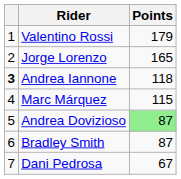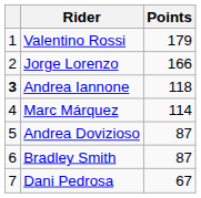 <table class="wikitable" style="font-size: 95%;">
 <tr>
 <th></th>
 <th>Rider</th>
 <th>Points</th>
 </tr>
 <tr>
 <td align=center>1</td>
 <td> <a href='#'>Valentino Rossi</a></td>
 <td align=right>179</td>
 </tr>
 <tr>
 <td align=center>2</td>
 <td> <a href='#'>Jorge Lorenzo</a></td>
-<td align=right>165</td>
+<td align=right>166</td>
 </tr>
 <tr>
 <td align=center><strong>3</strong></td>
 <td> <a href='#'>Andrea Iannone</a></td>
 <td align=right>118</td>
 </tr>
 <tr>
 <td align=center>4</td>
 <td> <a href='#'>Marc Márquez</a></td>
-<td align=right>115</td>
+<td align=right>114</td>
 </tr>
 <tr>
 <td align=center>5</td>
 <td> <a href='#'>Andrea Dovizioso</a></td>
-<td align=right style="background: lightgreen;">87</td>
+<td align=right>87</td>
 </tr>
 <tr>
 <td align=center>6</td>
 <td> <a href='#'>Bradley Smith</a></td>
 <td align=right>87</td>
 </tr>
 <tr>
 <td align=center>7</td>
 <td> <a href='#'>Dani Pedrosa</a></td>
 <td align=right>67</td>
 </tr>
 </table>
